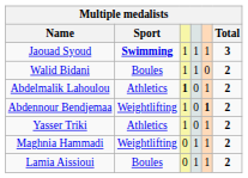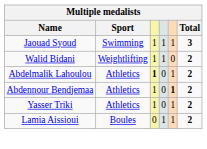 <table class=wikitable style=font-size:85%;float:right;text-align:center>
 <tr>
 <th colspan=6>Multiple medalists</th>
 </tr>
 <tr>
 <th>Name</th>
 <th>Sport</th>
 <td bgcolor=F7F6A8></td>
 <td bgcolor=DCE5E5></td>
 <td bgcolor=FFDAB9></td>
 <th>Total</th>
 </tr>
 <tr>
 <td><a href='#'>Jaouad Syoud</a></td>
-<td><strong><a href='#'>Swimming</a></strong></td>
+<td><a href='#'>Swimming</a></td>
 <td bgcolor=F7F6A8>1</td>
 <td bgcolor=DCE5E5>1</td>
 <td bgcolor=FFDAB9>1</td>
 <td><strong>3</strong></td>
 </tr>
 <tr>
 <td><a href='#'>Walid Bidani</a></td>
-<td><a href='#'>Boules</a></td>
+<td><a href='#'>Weightlifting</a></td>
 <td bgcolor=F7F6A8>1</td>
 <td bgcolor=DCE5E5>1</td>
 <td bgcolor=FFDAB9>0</td>
 <td><strong>2</strong></td>
 </tr>
 <tr>
 <td><a href='#'>Abdelmalik Lahoulou</a></td>
 <td><a href='#'>Athletics</a></td>
 <td bgcolor=F7F6A8><strong>1</strong></td>
 <td bgcolor=DCE5E5>0</td>
 <td bgcolor=FFDAB9>1</td>
 <td><strong>2</strong></td>
 </tr>
 <tr>
 <td><a href='#'>Abdennour Bendjemaa</a></td>
-<td><a href='#'>Weightlifting</a></td>
+<td><a href='#'>Athletics</a></td>
 <td bgcolor=F7F6A8>1</td>
 <td bgcolor=DCE5E5>0</td>
 <td bgcolor=FFDAB9><strong>1</strong></td>
 <td><strong>2</strong></td>
 </tr>
 <tr>
 <td><a href='#'>Yasser Triki</a></td>
 <td><a href='#'>Athletics</a></td>
 <td bgcolor=F7F6A8>1</td>
 <td bgcolor=DCE5E5>0</td>
 <td bgcolor=FFDAB9>1</td>
 <td><strong>2</strong></td>
 </tr>
 <tr>
-<td><a href='#'>Maghnia Hammadi</a></td>
-<td><a href='#'>Weightlifting</a></td>
-<td bgcolor=F7F6A8>0</td>
-<td bgcolor=DCE5E5>1</td>
-<td bgcolor=FFDAB9>1</td>
-<td><strong>2</strong></td>
-</tr>
-<tr>
 <td><a href='#'>Lamia Aissioui</a></td>
 <td><a href='#'>Boules</a></td>
 <td bgcolor=F7F6A8>0</td>
 <td bgcolor=DCE5E5>1</td>
 <td bgcolor=FFDAB9>1</td>
 <td><strong>2</strong></td>
 </tr>
 </table>
